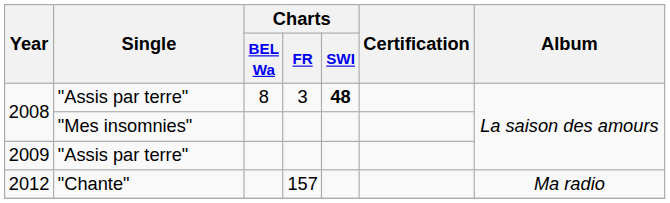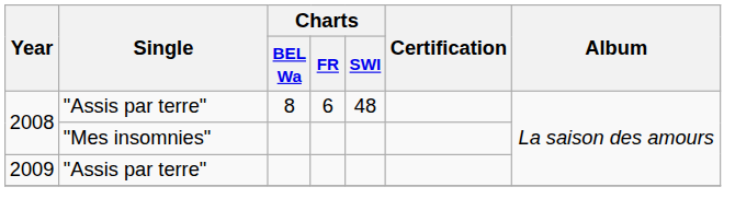 <table class="wikitable">
 <tr>
 <th align="center" rowspan="2" width="10">Year</th>
 <th align="center" rowspan="2" width="160">Single</th>
 <th align="center" colspan="3">Charts</th>
 <th align="center" rowspan="2" width="40">Certification</th>
 <th align="center" rowspan="2" width="160">Album</th>
 </tr>
 <tr>
 <th width="20"><small><a href='#'>BEL <br>Wa</a></small><br></th>
 <th width="20"><small><a href='#'>FR</a></small><br></th>
 <th width="20"><small><a href='#'>SWI</a></small><br></th>
 </tr>
 <tr>
 <td align="center" rowspan="2">2008</td>
 <td>"Assis par terre"</td>
 <td align="center">8</td>
-<td align="center">3</td>
-<td align="center"><strong>48</strong></td>
+<td align="center">6</td>
+<td align="center">48</td>
 <td align="center"></td>
 <td align="center" rowspan=3><em>La saison des amours</em></td>
 </tr>
 <tr>
 <td>"Mes insomnies"</td>
 <td align="center"></td>
 <td align="center"></td>
 <td align="center"></td>
 <td align="center"></td>
 </tr>
 <tr>
 <td align="center" rowspan="1">2009</td>
 <td>"Assis par terre"</td>
 <td align="center"></td>
 <td align="center"></td>
 <td align="center"></td>
 <td align="center"></td>
 </tr>
 <tr>
-<td align="center" rowspan="1">2012</td>
-<td>"Chante"</td>
-<td align="center"></td>
-<td align="center">157</td>
-<td align="center"></td>
-<td align="center"></td>
-<td align="center" rowspan=1><em>Ma radio</em></td>
-</tr>
-<tr>
 </tr>
 </table>
